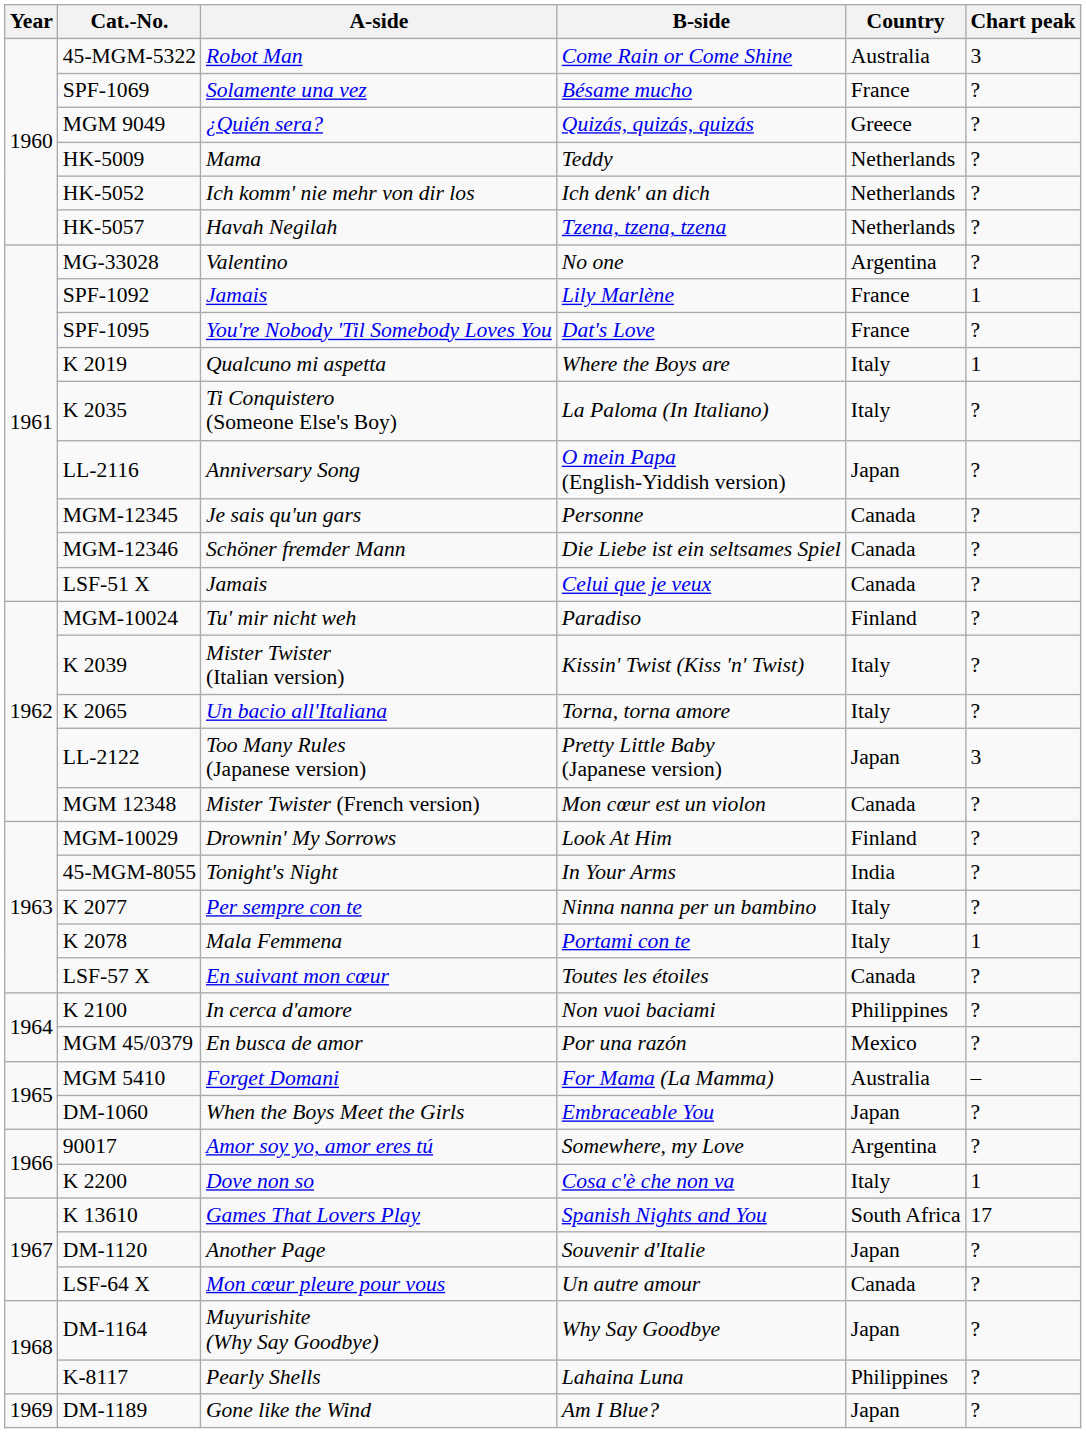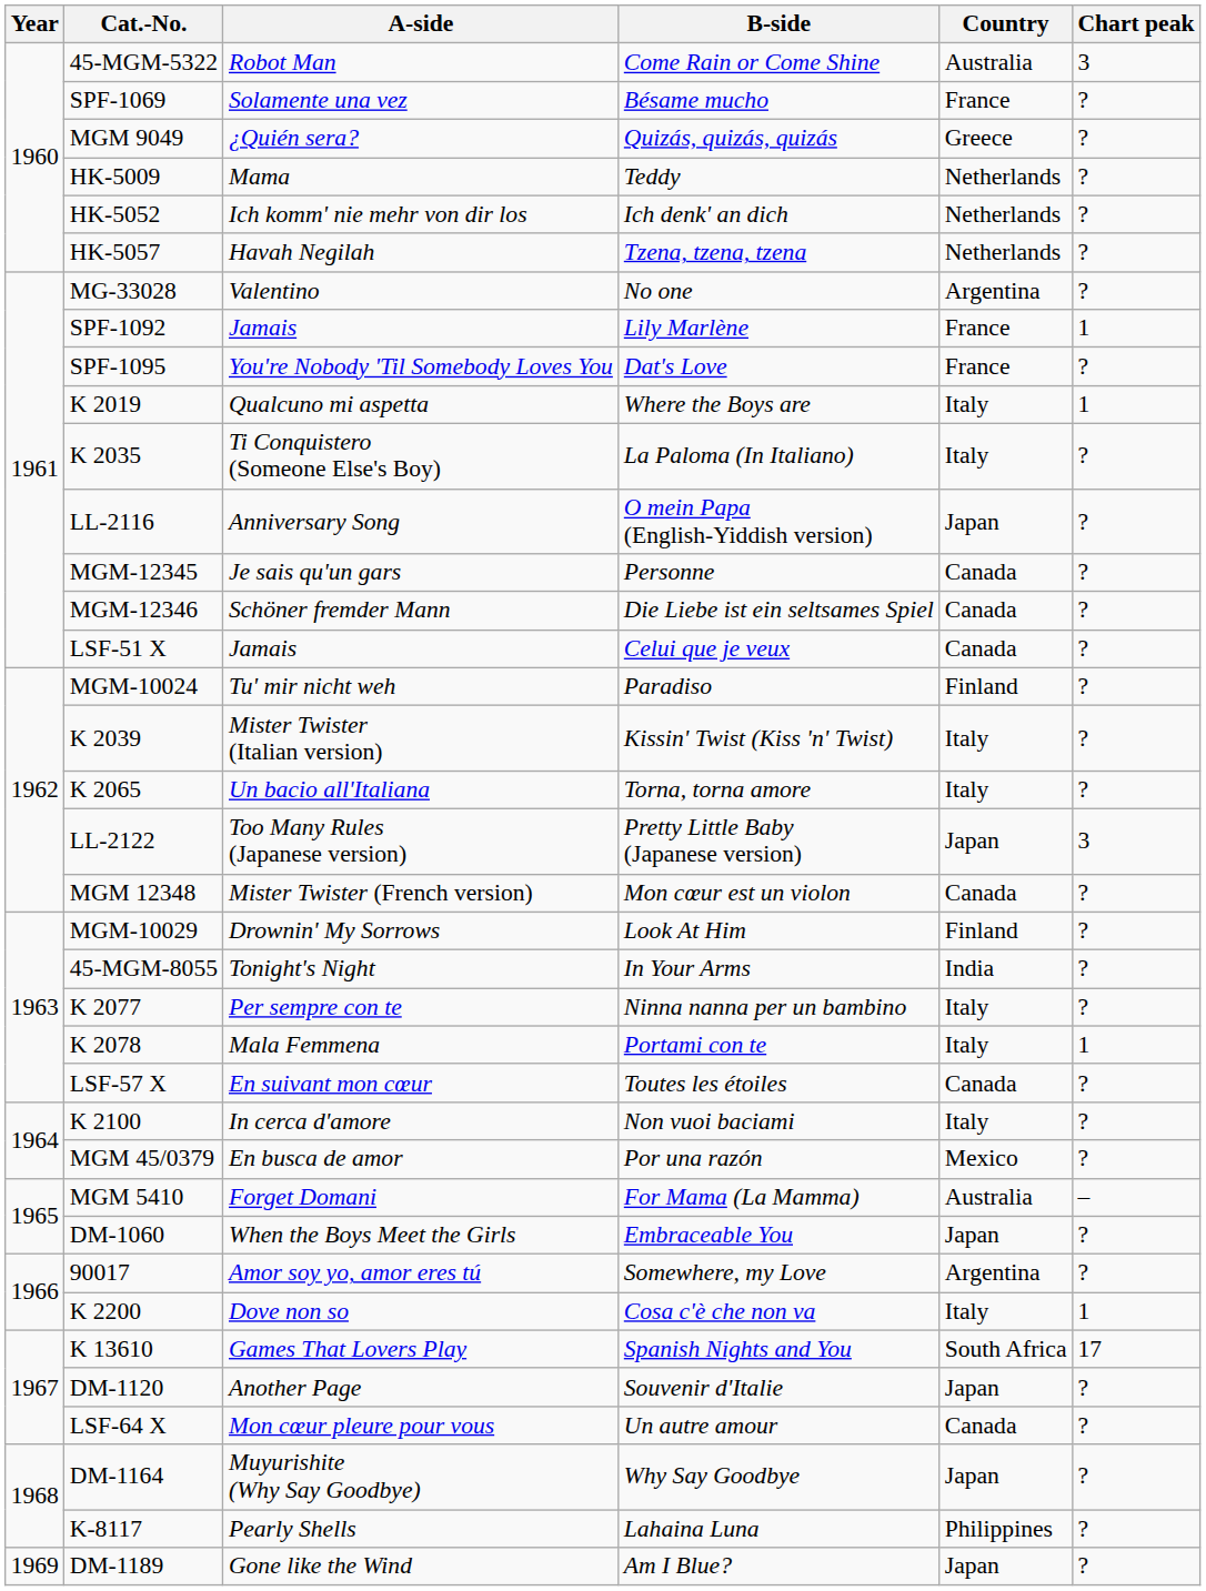 <table class="wikitable">
 <tr>
 <th>Year</th>
 <th>Cat.-No.</th>
 <th>A-side</th>
 <th>B-side</th>
 <th>Country</th>
 <th>Chart peak</th>
 </tr>
 <tr>
 <td rowspan="6">1960</td>
 <td>45-MGM-5322</td>
 <td><em><a href='#'>Robot Man</a></em></td>
 <td><em><a href='#'>Come Rain or Come Shine</a></em></td>
 <td>Australia</td>
 <td>3</td>
 </tr>
 <tr>
 <td>SPF-1069</td>
 <td><em><a href='#'>Solamente una vez</a></em></td>
 <td><em><a href='#'>Bésame mucho</a></em></td>
 <td>France</td>
 <td>?</td>
 </tr>
 <tr>
 <td>MGM 9049</td>
 <td><em><a href='#'>¿Quién sera?</a></em></td>
 <td><em><a href='#'>Quizás, quizás, quizás</a></em></td>
 <td>Greece</td>
 <td>?</td>
 </tr>
 <tr>
 <td>HK-5009</td>
 <td><em>Mama</em></td>
 <td><em>Teddy</em></td>
 <td>Netherlands</td>
 <td>?</td>
 </tr>
 <tr>
 <td>HK-5052</td>
 <td><em>Ich komm' nie mehr von dir los</em></td>
 <td><em>Ich denk' an dich</em></td>
 <td>Netherlands</td>
 <td>?</td>
 </tr>
 <tr>
 <td>HK-5057</td>
 <td><em>Havah Negilah</em></td>
 <td><em><a href='#'>Tzena, tzena, tzena</a></em></td>
 <td>Netherlands</td>
 <td>?</td>
 </tr>
 <tr>
 <td rowspan="9">1961</td>
 <td>MG-33028</td>
 <td><em>Valentino</em></td>
 <td><em>No one</em></td>
 <td>Argentina</td>
 <td>?</td>
 </tr>
 <tr>
 <td>SPF-1092</td>
 <td><em><a href='#'>Jamais</a></em></td>
 <td><em><a href='#'>Lily Marlène</a></em></td>
 <td>France</td>
 <td>1</td>
 </tr>
 <tr>
 <td>SPF-1095</td>
 <td><em><a href='#'>You're Nobody 'Til Somebody Loves You</a></em></td>
 <td><em><a href='#'>Dat's Love</a></em></td>
 <td>France</td>
 <td>?</td>
 </tr>
 <tr>
 <td>K 2019</td>
 <td><em>Qualcuno mi aspetta</em></td>
 <td><em>Where the Boys are</em></td>
 <td>Italy</td>
 <td>1</td>
 </tr>
 <tr>
 <td>K 2035</td>
 <td><em>Ti Conquistero</em><br>(Someone Else's Boy)</td>
 <td><em>La Paloma (In Italiano)</em></td>
 <td>Italy</td>
 <td>?</td>
 </tr>
 <tr>
 <td>LL-2116</td>
 <td><em>Anniversary Song</em><br></td>
 <td><em><a href='#'>O mein Papa</a></em><br>(English-Yiddish version)</td>
 <td>Japan</td>
 <td>?</td>
 </tr>
 <tr>
 <td>MGM-12345</td>
 <td><em>Je sais qu'un gars</em></td>
 <td><em>Personne</em></td>
 <td>Canada</td>
 <td>?</td>
 </tr>
 <tr>
 <td>MGM-12346</td>
 <td><em>Schöner fremder Mann</em></td>
 <td><em>Die Liebe ist ein seltsames Spiel</em></td>
 <td>Canada</td>
 <td>?</td>
 </tr>
 <tr>
 <td>LSF-51 X</td>
 <td><em>Jamais</em></td>
 <td><em><a href='#'>Celui que je veux</a></em></td>
 <td>Canada</td>
 <td>?</td>
 </tr>
 <tr>
 <td rowspan="5">1962</td>
 <td>MGM-10024</td>
 <td><em>Tu' mir nicht weh</em></td>
 <td><em>Paradiso</em></td>
 <td>Finland</td>
 <td>?</td>
 </tr>
 <tr>
 <td>K 2039</td>
 <td><em>Mister Twister</em><br>(Italian version)</td>
 <td><em>Kissin' Twist (Kiss 'n' Twist)</em></td>
 <td>Italy</td>
 <td>?</td>
 </tr>
 <tr>
 <td>K 2065</td>
 <td><em><a href='#'>Un bacio all'Italiana</a></em></td>
 <td><em>Torna, torna amore</em></td>
 <td>Italy</td>
 <td>?</td>
 </tr>
 <tr>
 <td>LL-2122</td>
 <td><em>Too Many Rules</em><br>(Japanese version)</td>
 <td><em>Pretty Little Baby</em><br>(Japanese version)</td>
 <td>Japan</td>
 <td>3</td>
 </tr>
 <tr>
 <td>MGM 12348</td>
 <td><em>Mister Twister</em> (French version)</td>
 <td><em>Mon cœur est un violon</em></td>
 <td>Canada</td>
 <td>?</td>
 </tr>
 <tr>
 <td rowspan="5">1963</td>
 <td>MGM-10029</td>
 <td><em>Drownin' My Sorrows</em></td>
 <td><em>Look At Him</em></td>
 <td>Finland</td>
 <td>?</td>
 </tr>
 <tr>
 <td>45-MGM-8055</td>
 <td><em>Tonight's Night</em></td>
 <td><em>In Your Arms</em></td>
 <td>India</td>
 <td>?</td>
 </tr>
 <tr>
 <td>K 2077</td>
 <td><em><a href='#'>Per sempre con te</a></em></td>
 <td><em>Ninna nanna per un bambino</em></td>
 <td>Italy</td>
 <td>?</td>
 </tr>
 <tr>
 <td>K 2078</td>
 <td><em>Mala Femmena</em></td>
 <td><em><a href='#'>Portami con te</a></em></td>
 <td>Italy</td>
 <td>1</td>
 </tr>
 <tr>
 <td>LSF-57 X</td>
 <td><em><a href='#'>En suivant mon cœur</a></em></td>
 <td><em>Toutes les étoiles</em></td>
 <td>Canada</td>
 <td>?</td>
 </tr>
 <tr>
 <td rowspan="2">1964</td>
 <td>K 2100</td>
 <td><em>In cerca d'amore</em></td>
 <td><em>Non vuoi baciami</em></td>
-<td>Philippines</td>
+<td>Italy</td>
 <td>?</td>
 </tr>
 <tr>
 <td>MGM 45/0379</td>
 <td><em>En busca de amor</em></td>
 <td><em>Por una razón</em></td>
 <td>Mexico</td>
 <td>?</td>
 </tr>
 <tr>
 <td rowspan="2">1965</td>
 <td>MGM 5410</td>
 <td><em><a href='#'>Forget Domani</a></em></td>
 <td><em><a href='#'>For Mama</a> (La Mamma)</em></td>
 <td>Australia</td>
 <td>–</td>
 </tr>
 <tr>
 <td>DM-1060</td>
 <td><em>When the Boys Meet the Girls</em></td>
 <td><em><a href='#'>Embraceable You</a></em></td>
 <td>Japan</td>
 <td>?</td>
 </tr>
 <tr>
 <td rowspan="2">1966</td>
 <td>90017</td>
 <td><em><a href='#'>Amor soy yo, amor eres tú</a></em></td>
 <td><em>Somewhere, my Love</em></td>
 <td>Argentina</td>
 <td>?</td>
 </tr>
 <tr>
 <td>K 2200</td>
 <td><em><a href='#'>Dove non so</a></em></td>
 <td><em><a href='#'>Cosa c'è che non va</a></em></td>
 <td>Italy</td>
 <td>1</td>
 </tr>
 <tr>
 <td rowspan="3">1967</td>
 <td>K 13610</td>
 <td><em><a href='#'>Games That Lovers Play</a></em></td>
 <td><em><a href='#'>Spanish Nights and You</a></em></td>
 <td>South Africa</td>
 <td>17</td>
 </tr>
 <tr>
 <td>DM-1120</td>
 <td><em>Another Page</em></td>
 <td><em>Souvenir d'Italie</em></td>
 <td>Japan</td>
 <td>?</td>
 </tr>
 <tr>
 <td>LSF-64 X</td>
 <td><em><a href='#'>Mon cœur pleure pour vous</a></em></td>
 <td><em>Un autre amour</em></td>
 <td>Canada</td>
 <td>?</td>
 </tr>
 <tr>
 <td rowspan="2">1968</td>
 <td>DM-1164</td>
 <td><em>Muyurishite<br>(Why Say Goodbye)</em></td>
 <td><em>Why Say Goodbye</em></td>
 <td>Japan</td>
 <td>?</td>
 </tr>
 <tr>
 <td>K-8117</td>
 <td><em>Pearly Shells</em></td>
 <td><em>Lahaina Luna</em></td>
 <td>Philippines</td>
 <td>?</td>
 </tr>
 <tr>
 <td>1969</td>
 <td>DM-1189</td>
 <td><em>Gone like the Wind</em></td>
 <td><em>Am I Blue?</em></td>
 <td>Japan</td>
 <td>?</td>
 </tr>
 </table>
